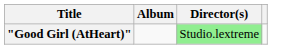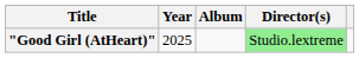 <table class="wikitable plainrowheaders" style="text-align:center;">
 <tr>
 <th scope="col">Title</th>
+<th scope="col">Year</th>
 <th scope="col">Album</th>
 <th scope="col">Director(s)</th>
 <th></th>
 </tr>
 <tr>
 <th scope="row">"Good Girl (AtHeart)"</th>
+<td>2025</td>
 <td></td>
 <td style="background: lightgreen;">Studio.lextreme</td>
 <td></td>
 </tr>
 </table>
